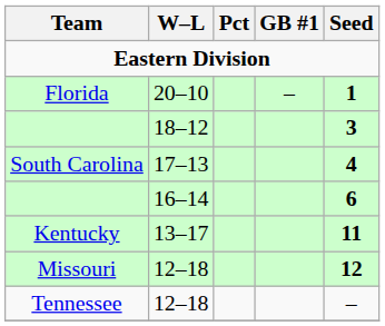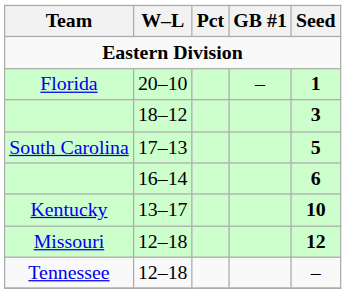 <table class="wikitable" style="float:left; margin-right:1em; text-align:center;">
 <tr>
 <th>Team</th>
 <th>W–L</th>
 <th>Pct</th>
 <th>GB #1</th>
 <th>Seed<br></th>
 </tr>
 <tr>
 <td colspan="7" align="center"><strong>Eastern Division</strong></td>
 </tr>
 <tr bgcolor=#ccffcc>
 <td><a href='#'>Florida</a></td>
 <td>20–10</td>
 <td></td>
 <td>–</td>
 <td><strong>1</strong></td>
 </tr>
 <tr bgcolor=#ccffcc>
 <td></td>
 <td>18–12</td>
 <td></td>
 <td></td>
 <td><strong>3</strong></td>
 </tr>
 <tr bgcolor=#ccffcc>
 <td><a href='#'>South Carolina</a></td>
 <td>17–13</td>
 <td></td>
 <td></td>
-<td><strong>4</strong></td>
+<td><strong>5</strong></td>
 </tr>
 <tr bgcolor=#ccffcc>
 <td></td>
 <td>16–14</td>
 <td></td>
 <td></td>
 <td><strong>6</strong></td>
 </tr>
 <tr bgcolor=#ccffcc>
 <td><a href='#'>Kentucky</a></td>
 <td>13–17</td>
 <td></td>
 <td></td>
-<td><strong>11</strong></td>
+<td><strong>10</strong></td>
 </tr>
 <tr bgcolor=#ccffcc>
 <td><a href='#'>Missouri</a></td>
 <td>12–18</td>
 <td></td>
 <td></td>
 <td><strong>12</strong></td>
 </tr>
 <tr>
 <td><a href='#'>Tennessee</a></td>
 <td>12–18</td>
 <td></td>
 <td></td>
 <td>–</td>
 </tr>
 <tr bgcolor=CC0000>
 </tr>
 </table>
